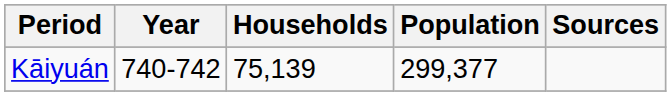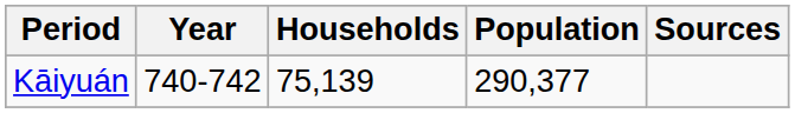 <table class="wikitable">
 <tr>
 <th>Period</th>
 <th>Year</th>
 <th>Households</th>
 <th>Population</th>
 <th>Sources</th>
 </tr>
 <tr>
 <td><a href='#'>Kāiyuán</a></td>
 <td>740-742</td>
 <td>75,139</td>
-<td>299,377</td>
+<td>290,377</td>
 <td></td>
 </tr>
 </table>
